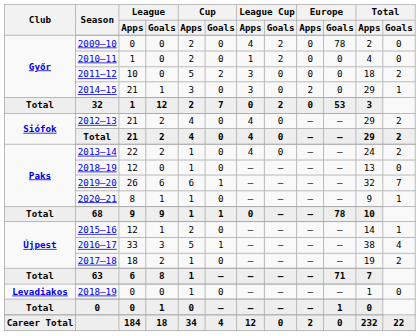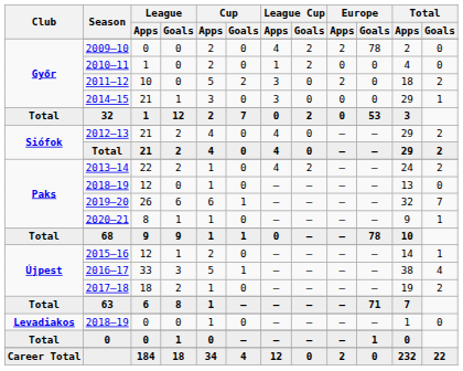 <table class="wikitable" style="font-size:90%; text-align: center;">
 <tr>
 <th rowspan="2">Club</th>
 <th rowspan="2">Season</th>
 <th colspan="2">League</th>
 <th colspan="2">Cup</th>
 <th colspan="2">League Cup</th>
 <th colspan="2">Europe</th>
 <th colspan="2">Total</th>
 </tr>
 <tr>
 <th>Apps</th>
 <th>Goals</th>
 <th>Apps</th>
 <th>Goals</th>
 <th>Apps</th>
 <th>Goals</th>
 <th>Apps</th>
 <th>Goals</th>
 <th>Apps</th>
 <th>Goals</th>
 </tr>
 <tr ||-||-||-|->
 <td rowspan="6" valign="center"><strong><a href='#'>Győr</a></strong></td>
 </tr>
 <tr>
 <td><a href='#'>2009–10</a></td>
 <td>0</td>
 <td>0</td>
 <td>2</td>
 <td>0</td>
 <td>4</td>
 <td>2</td>
-<td>0</td>
+<td>2</td>
 <td>78</td>
 <td>2</td>
 <td>0</td>
 </tr>
 <tr>
 <td><a href='#'>2010–11</a></td>
 <td>1</td>
 <td>0</td>
 <td>2</td>
 <td>0</td>
 <td>1</td>
 <td>2</td>
 <td>0</td>
 <td>0</td>
 <td>4</td>
 <td>0</td>
 </tr>
 <tr>
 <td><a href='#'>2011–12</a></td>
 <td>10</td>
 <td>0</td>
 <td>5</td>
 <td>2</td>
 <td>3</td>
 <td>0</td>
-<td>0</td>
+<td>2</td>
 <td>0</td>
 <td>18</td>
 <td>2</td>
 </tr>
 <tr>
 <td><a href='#'>2014–15</a></td>
 <td>21</td>
 <td>1</td>
 <td>3</td>
 <td>0</td>
 <td>3</td>
 <td>0</td>
-<td>2</td>
+<td>0</td>
 <td>0</td>
 <td>29</td>
 <td>1</td>
 </tr>
 <tr>
 </tr>
 <tr style="font-weight:bold; background-color:#eeeeee;">
 <td>Total</td>
 <td>32</td>
 <td>1</td>
 <td>12</td>
 <td>2</td>
 <td>7</td>
 <td>0</td>
 <td>2</td>
 <td>0</td>
 <td>53</td>
 <td>3</td>
 </tr>
 <tr>
 <td rowspan="3" valign="center"><strong><a href='#'>Siófok</a></strong></td>
 </tr>
 <tr>
 <td><a href='#'>2012–13</a></td>
 <td>21</td>
 <td>2</td>
 <td>4</td>
 <td>0</td>
 <td>4</td>
 <td>0</td>
 <td>–</td>
 <td>–</td>
 <td>29</td>
 <td>2</td>
 </tr>
 <tr style="font-weight:bold; background-color:#eeeeee;">
 <td>Total</td>
 <td>21</td>
 <td>2</td>
 <td>4</td>
 <td>0</td>
 <td>4</td>
 <td>0</td>
 <td>–</td>
 <td>–</td>
 <td>29</td>
 <td>2</td>
 </tr>
 <tr>
 <td rowspan="6" valign="center"><strong><a href='#'>Paks</a></strong></td>
 </tr>
 <tr>
 <td><a href='#'>2013–14</a></td>
 <td>22</td>
 <td>2</td>
 <td>1</td>
 <td>0</td>
 <td>4</td>
-<td>0</td>
+<td>2</td>
 <td>–</td>
 <td>–</td>
 <td>24</td>
 <td>2</td>
 </tr>
 <tr>
 <td><a href='#'>2018–19</a></td>
 <td>12</td>
 <td>0</td>
 <td>1</td>
 <td>0</td>
 <td>–</td>
 <td>–</td>
 <td>–</td>
 <td>–</td>
 <td>13</td>
 <td>0</td>
 </tr>
 <tr>
 <td><a href='#'>2019–20</a></td>
 <td>26</td>
 <td>6</td>
 <td>6</td>
 <td>1</td>
 <td>–</td>
 <td>–</td>
 <td>–</td>
 <td>–</td>
 <td>32</td>
 <td>7</td>
 </tr>
 <tr>
 <td><a href='#'>2020–21</a></td>
 <td>8</td>
 <td>1</td>
 <td>1</td>
 <td>0</td>
 <td>–</td>
 <td>–</td>
 <td>–</td>
 <td>–</td>
 <td>9</td>
 <td>1</td>
 </tr>
 <tr>
 </tr>
 <tr style="font-weight:bold; background-color:#eeeeee;">
 <td>Total</td>
 <td>68</td>
 <td>9</td>
 <td>9</td>
 <td>1</td>
 <td>1</td>
 <td>0</td>
 <td>–</td>
 <td>–</td>
 <td>78</td>
 <td>10</td>
 </tr>
 <tr>
 <td rowspan="5" valign="center"><strong><a href='#'>Újpest</a></strong></td>
 </tr>
 <tr>
 <td><a href='#'>2015–16</a></td>
 <td>12</td>
 <td>1</td>
 <td>2</td>
 <td>0</td>
 <td>–</td>
 <td>–</td>
 <td>–</td>
 <td>–</td>
 <td>14</td>
 <td>1</td>
 </tr>
 <tr>
 <td><a href='#'>2016–17</a></td>
 <td>33</td>
 <td>3</td>
 <td>5</td>
 <td>1</td>
 <td>–</td>
 <td>–</td>
 <td>–</td>
 <td>–</td>
 <td>38</td>
 <td>4</td>
 </tr>
 <tr>
 <td><a href='#'>2017–18</a></td>
 <td>18</td>
 <td>2</td>
 <td>1</td>
 <td>0</td>
 <td>–</td>
 <td>–</td>
 <td>–</td>
 <td>–</td>
 <td>19</td>
 <td>2</td>
 </tr>
 <tr>
 </tr>
 <tr style="font-weight:bold; background-color:#eeeeee;">
 <td>Total</td>
 <td>63</td>
 <td>6</td>
 <td>8</td>
 <td>1</td>
 <td>–</td>
 <td>–</td>
 <td>–</td>
 <td>–</td>
 <td>71</td>
 <td>7</td>
 </tr>
 <tr>
 <td rowspan="3" valign="center"><strong><a href='#'>Levadiakos</a></strong></td>
 </tr>
 <tr>
 <td><a href='#'>2018–19</a></td>
 <td>0</td>
 <td>0</td>
 <td>1</td>
 <td>0</td>
 <td>–</td>
 <td>–</td>
 <td>–</td>
 <td>–</td>
 <td>1</td>
 <td>0</td>
 </tr>
 <tr>
 </tr>
 <tr style="font-weight:bold; background-color:#eeeeee;">
 <td>Total</td>
 <td>0</td>
 <td>0</td>
 <td>1</td>
 <td>0</td>
 <td>–</td>
 <td>–</td>
 <td>–</td>
 <td>–</td>
 <td>1</td>
 <td>0</td>
 </tr>
 <tr>
 </tr>
 <tr style="font-weight:bold; background-color:#eeeeee;">
 <td rowspan="2" valign="top"><strong>Career Total</strong></td>
 <td></td>
 <td><strong>184</strong></td>
 <td><strong>18</strong></td>
 <td><strong>34</strong></td>
 <td><strong>4</strong></td>
 <td><strong>12</strong></td>
 <td><strong>0</strong></td>
 <td><strong>2</strong></td>
 <td><strong>0</strong></td>
 <td><strong>232</strong></td>
 <td><strong>22</strong></td>
 </tr>
 </table>
